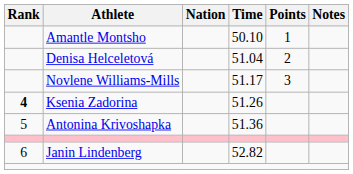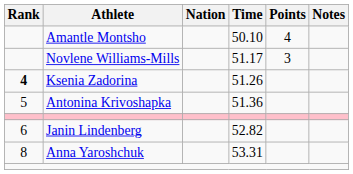 <table class="wikitable sortable" style="text-align:center;">
 <tr>
 <th scope="col" style="width: 10px;">Rank</th>
 <th scope="col">Athlete</th>
 <th scope="col">Nation</th>
 <th scope="col">Time</th>
 <th scope="col">Points</th>
 <th scope="col">Notes</th>
 </tr>
 <tr>
 <td></td>
 <td align=left><a href='#'>Amantle Montsho</a></td>
 <td align=left></td>
 <td>50.10</td>
-<td>1</td>
-<td></td>
-</tr>
-<tr>
-<td></td>
-<td align=left><a href='#'>Denisa Helceletová</a></td>
-<td align=left></td>
-<td>51.04</td>
-<td>2</td>
+<td>4</td>
 <td></td>
 </tr>
 <tr>
 <td></td>
 <td align=left><a href='#'>Novlene Williams-Mills</a></td>
 <td align=left></td>
 <td>51.17</td>
 <td>3</td>
 <td></td>
 </tr>
 <tr>
 <td><strong>4</strong></td>
 <td align=left><a href='#'>Ksenia Zadorina</a></td>
 <td align=left></td>
 <td>51.26</td>
 <td></td>
 <td></td>
 </tr>
 <tr>
 <td>5</td>
 <td align=left><a href='#'>Antonina Krivoshapka</a></td>
 <td align=left></td>
 <td>51.36</td>
 <td></td>
 <td></td>
 </tr>
 <tr bgcolor=pink>
 <td></td>
 <td align=left></td>
 <td align=left></td>
 <td></td>
 <td></td>
 <td></td>
 </tr>
 <tr>
 <td>6</td>
 <td align=left><a href='#'>Janin Lindenberg</a></td>
 <td align=left></td>
 <td>52.82</td>
 <td></td>
 <td></td>
 </tr>
+<tr>
+<td>8</td>
+<td align=left><a href='#'>Anna Yaroshchuk</a></td>
+<td align=left></td>
+<td>53.31</td>
+<td></td>
+<td></td>
+</tr>
 <tr class="sortbottom">
 <td colspan="6"></td>
 </tr>
 </table>
